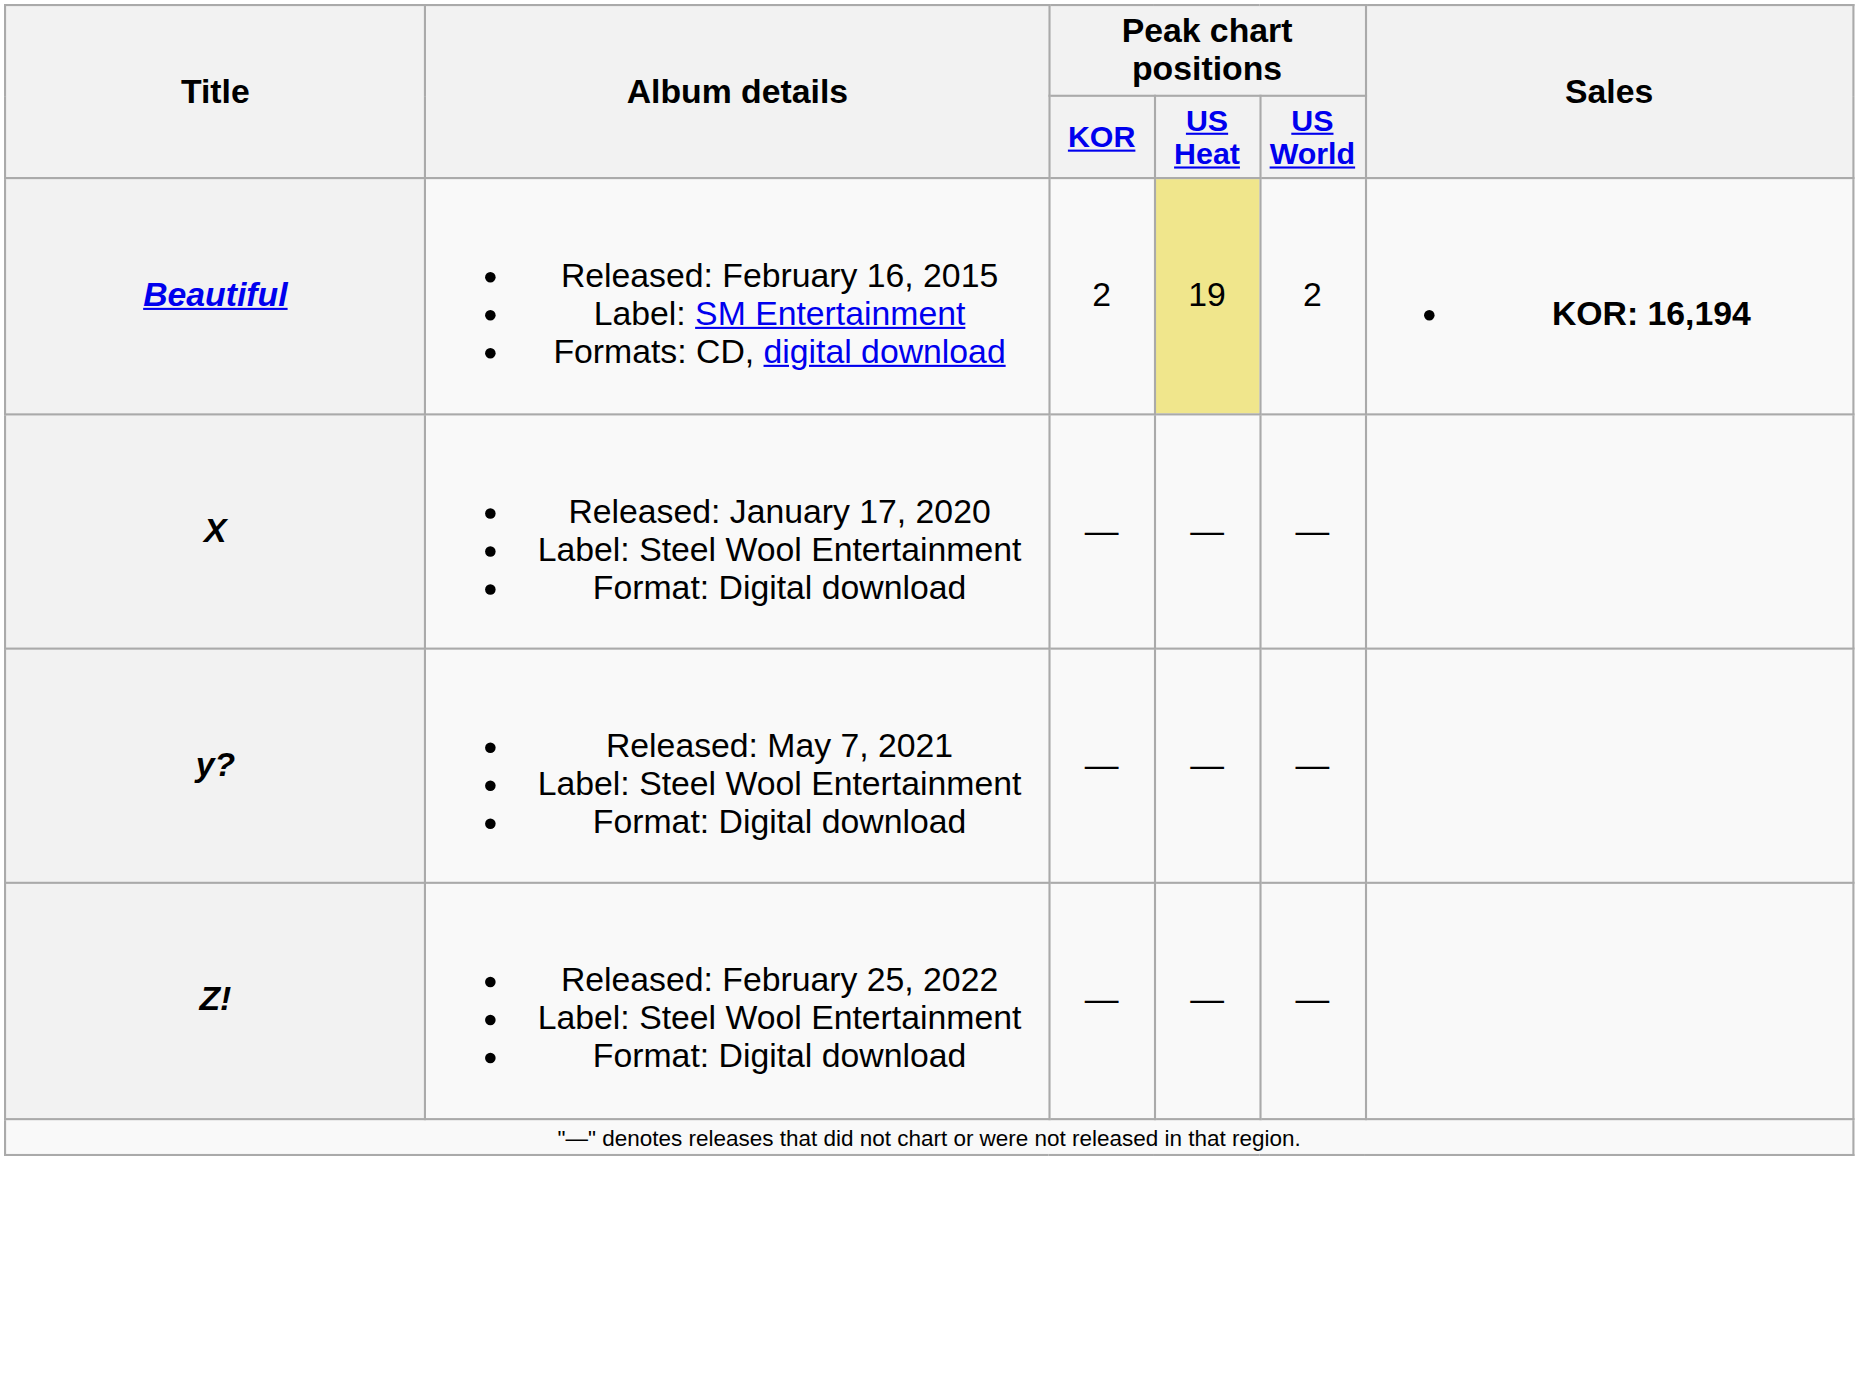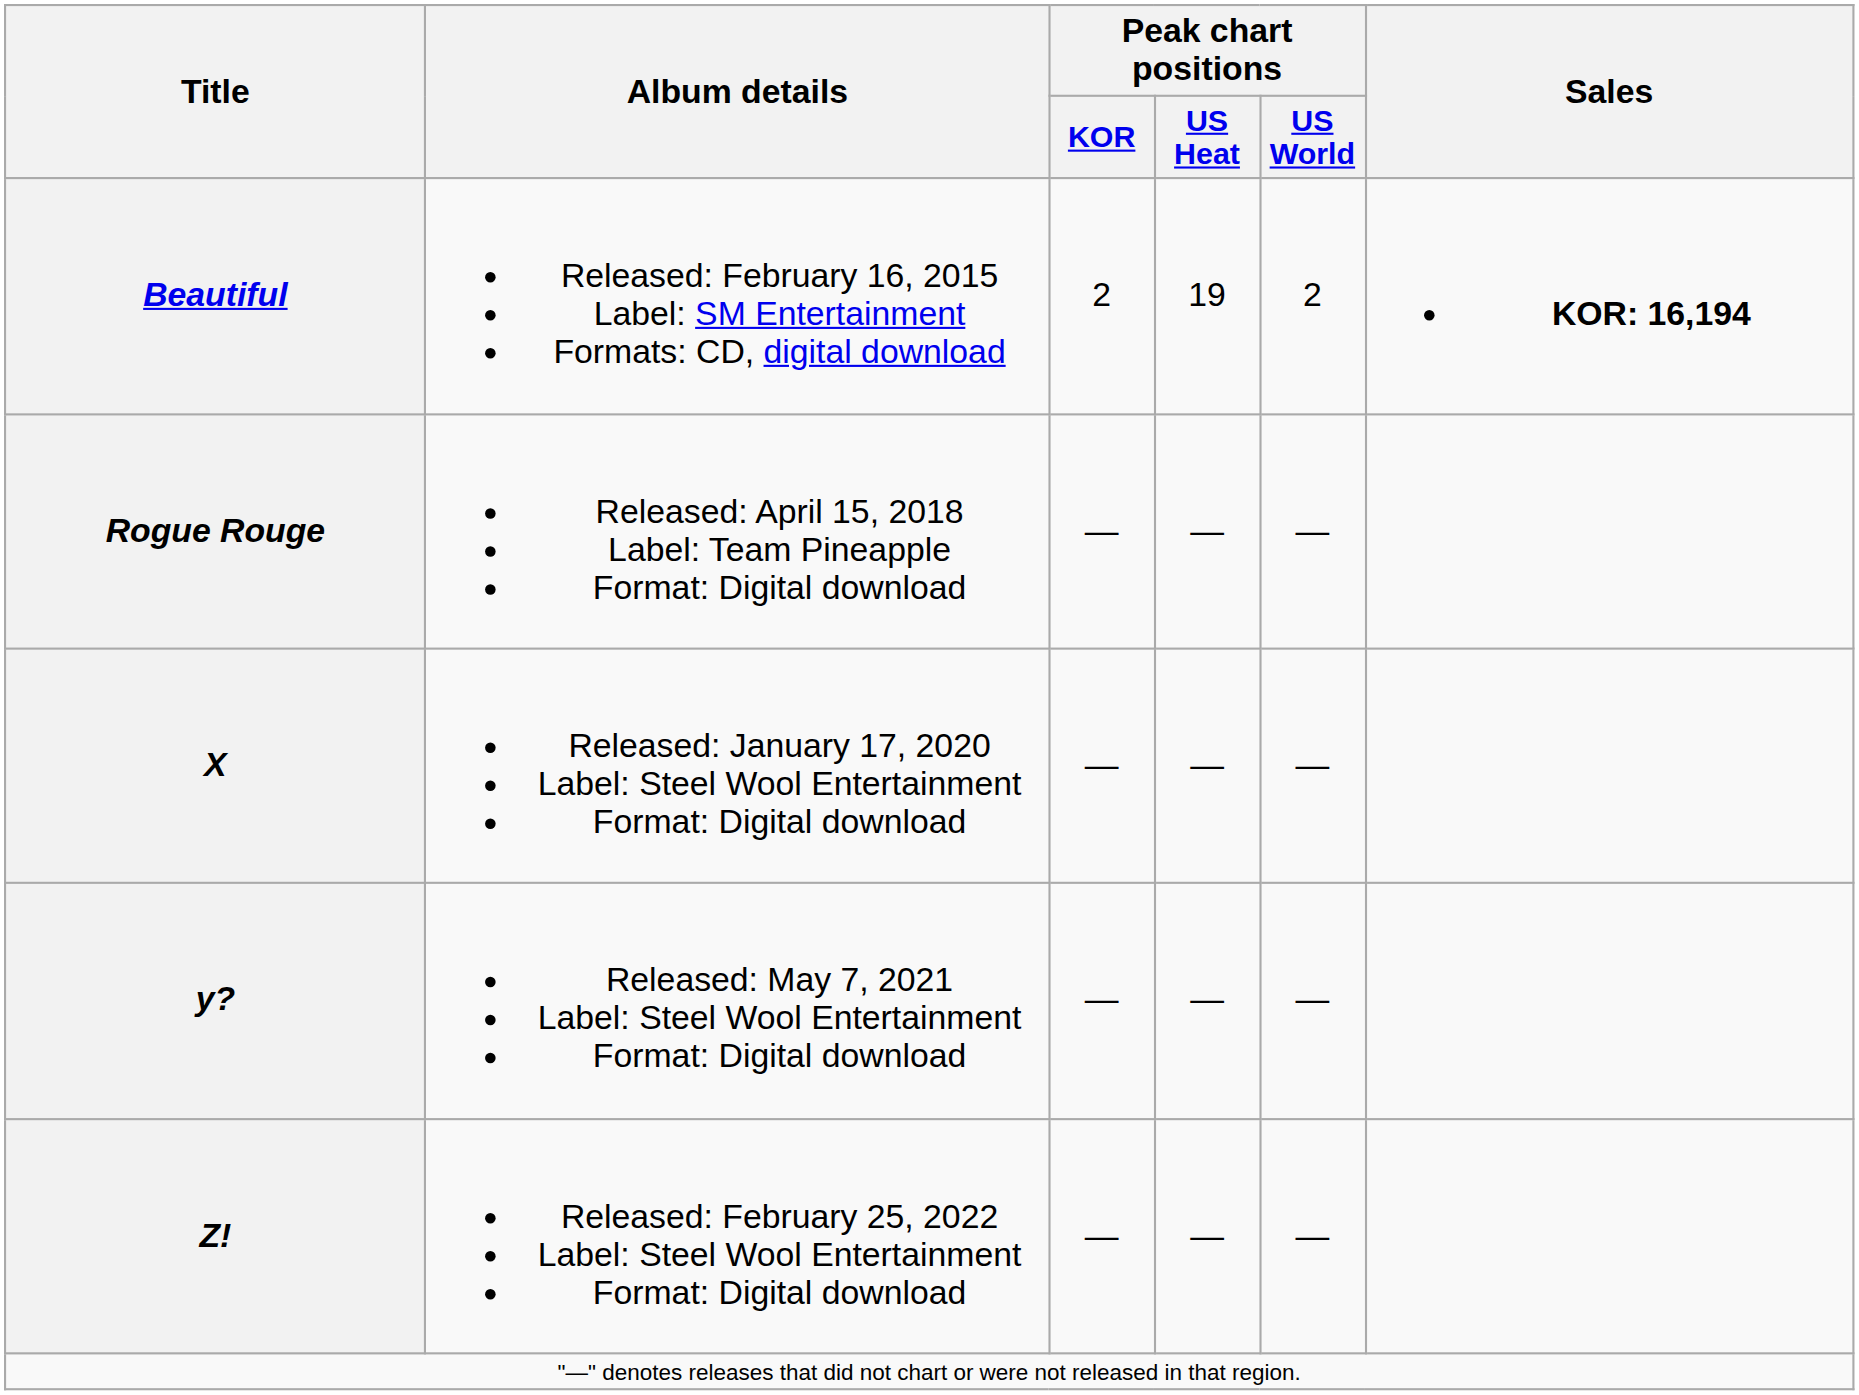 <table class="wikitable plainrowheaders" style="text-align:center">
 <tr>
 <th rowspan="2" style="width:12em">Title</th>
 <th rowspan="2" style="width:18em">Album details</th>
 <th colspan="3">Peak chart positions</th>
 <th rowspan="2" style="width:14em">Sales</th>
 </tr>
 <tr>
 <th scope="col" style="width:3em;font-size:90%"><a href='#'>KOR</a><br></th>
 <th scope="col" style="width:3em;font-size:90%"><a href='#'>US Heat</a><br></th>
 <th scope="col" style="width:3em;font-size:90%"><a href='#'>US World</a><br></th>
 </tr>
 <tr>
 <th scope="row"><em><a href='#'>Beautiful</a></em></th>
 <td><br><ul><li>Released: February 16, 2015</li><li>Label: <a href='#'>SM Entertainment</a></li><li>Formats: CD, <a href='#'>digital download</a></li></ul></td>
 <td>2</td>
-<td style="background: khaki;">19</td>
+<td>19</td>
 <td>2</td>
 <td><strong><br><ul><li>KOR: 16,194</li></ul></strong></td>
+</tr>
+<tr>
+<th scope="row"><em>Rogue Rouge</em></th>
+<td><br><ul><li>Released: April 15, 2018</li><li>Label: Team Pineapple</li><li>Format: Digital download</li></ul></td>
+<td>—</td>
+<td>—</td>
+<td>—</td>
+<td></td>
 </tr>
 <tr>
 <th scope="row"><em>X</em></th>
 <td><br><ul><li>Released: January 17, 2020</li><li>Label: Steel Wool Entertainment</li><li>Format: Digital download</li></ul></td>
 <td>—</td>
 <td>—</td>
 <td>—</td>
 <td></td>
 </tr>
 <tr>
 <th scope="row"><em>y?</em></th>
 <td><br><ul><li>Released: May 7, 2021</li><li>Label: Steel Wool Entertainment</li><li>Format: Digital download</li></ul></td>
 <td>—</td>
 <td>—</td>
 <td>—</td>
 <td></td>
 </tr>
 <tr>
 <th scope="row"><em>Z! </em></th>
 <td><br><ul><li>Released: February 25, 2022</li><li>Label: Steel Wool Entertainment</li><li>Format: Digital download</li></ul></td>
 <td>—</td>
 <td>—</td>
 <td>—</td>
 <td></td>
 </tr>
 <tr>
 <td colspan="6" style="text-align:center; font-size:8pt">"—" denotes releases that did not chart or were not released in that region.</td>
 </tr>
 </table>
